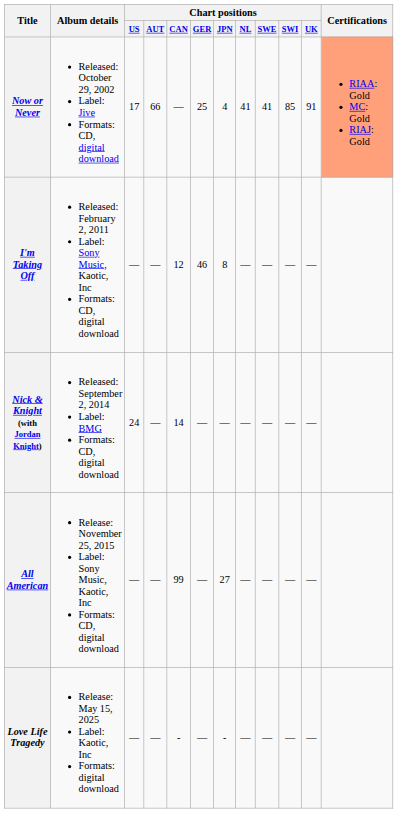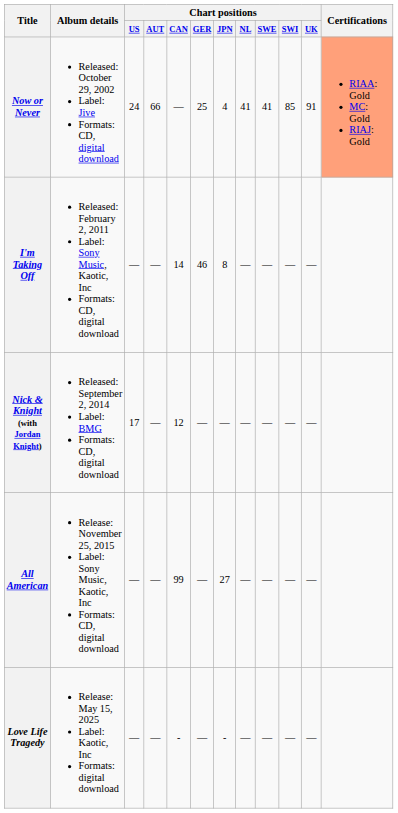 <table class="wikitable plainrowheaders">
 <tr>
 <th rowspan=2>Title</th>
 <th rowspan=2>Album details</th>
 <th colspan=9>Chart positions</th>
 <th rowspan=2 width=120>Certifications</th>
 </tr>
 <tr>
 <th width=30><small><a href='#'>US</a></small><br></th>
 <th width=30><small><a href='#'>AUT</a></small><br></th>
 <th width=30><small><a href='#'>CAN</a></small><br></th>
 <th width=30><small><a href='#'>GER</a></small><br></th>
 <th width=30><small><a href='#'>JPN</a></small><br></th>
 <th width=30><small><a href='#'>NL</a></small><br></th>
 <th width=30><small><a href='#'>SWE</a></small><br></th>
 <th width=30><small><a href='#'>SWI</a></small><br></th>
 <th width=30><small><a href='#'>UK</a></small><br></th>
 </tr>
 <tr>
 <th scope="row"><em><a href='#'>Now or Never</a></em></th>
 <td><br><ul><li>Released: October 29, 2002</li><li>Label: <a href='#'>Jive</a></li><li>Formats: CD, <a href='#'>digital download</a></li></ul></td>
-<td align=center>17</td>
+<td align=center>24</td>
 <td align=center>66</td>
 <td align=center>—</td>
 <td align=center>25</td>
 <td align=center>4</td>
 <td align=center>41</td>
 <td align=center>41</td>
 <td align=center>85</td>
 <td align=center>91</td>
 <td style="background: lightsalmon;"><br><ul><li><a href='#'>RIAA</a>: Gold</li><li><a href='#'>MC</a>: Gold</li><li><a href='#'>RIAJ</a>: Gold</li></ul></td>
 </tr>
 <tr>
 <th scope="row"><em><a href='#'>I'm Taking Off</a></em></th>
 <td><br><ul><li>Released: February 2, 2011</li><li>Label: <a href='#'>Sony Music</a>, 	Kaotic, Inc</li><li>Formats: CD, digital download</li></ul></td>
 <td align=center>—</td>
 <td align=center>—</td>
-<td align=center>12</td>
+<td align=center>14</td>
 <td align=center>46</td>
 <td align=center>8</td>
 <td align=center>—</td>
 <td align=center>—</td>
 <td align=center>—</td>
 <td align=center>—</td>
 <td></td>
 </tr>
 <tr>
 <th scope="row"><em><a href='#'>Nick & Knight</a></em> <small>(with <a href='#'>Jordan Knight</a>)</small></th>
 <td><br><ul><li>Released: September 2, 2014</li><li>Label: <a href='#'>BMG</a></li><li>Formats: CD, digital download</li></ul></td>
-<td align=center>24</td>
+<td align=center>17</td>
 <td align=center>—</td>
-<td align=center>14</td>
+<td align=center>12</td>
 <td align=center>—</td>
 <td align=center>—</td>
 <td align=center>—</td>
 <td align=center>—</td>
 <td align=center>—</td>
 <td align=center>—</td>
 <td></td>
 </tr>
 <tr>
 <th scope="row"><em><a href='#'>All American</a></em></th>
 <td><br><ul><li>Release: November 25, 2015</li><li>Label: Sony Music, 	Kaotic, Inc</li><li>Formats: CD, digital download</li></ul></td>
 <td align=center>—</td>
 <td align=center>—</td>
 <td align=center>99</td>
 <td align=center>—</td>
 <td align=center>27</td>
 <td align=center>—</td>
 <td align=center>—</td>
 <td align=center>—</td>
 <td align=center>—</td>
 <td></td>
 </tr>
 <tr>
 <th scope="row"><em>Love Life Tragedy</em></th>
 <td><br><ul><li>Release: May 15, 2025</li><li>Label: Kaotic, Inc</li><li>Formats: digital download</li></ul></td>
 <td align=center>—</td>
 <td align=center>—</td>
 <td align=center>-</td>
 <td align=center>—</td>
 <td align=center>-</td>
 <td align=center>—</td>
 <td align=center>—</td>
 <td align=center>—</td>
 <td align=center>—</td>
 <td></td>
 </tr>
 </table>
